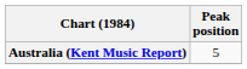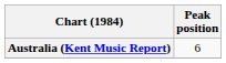 <table class="wikitable sortable plainrowheaders" style="text-align:center">
 <tr>
 <th>Chart (1984)</th>
 <th>Peak<br>position</th>
 </tr>
 <tr>
 <th scope="row">Australia (<a href='#'>Kent Music Report</a>)</th>
-<td align="center">5</td>
+<td align="center">6</td>
 </tr>
 <tr>
 </tr>
 <tr>
 </tr>
 <tr>
 </tr>
 <tr>
 </tr>
 <tr>
 </tr>
 <tr>
 </tr>
 </table>
